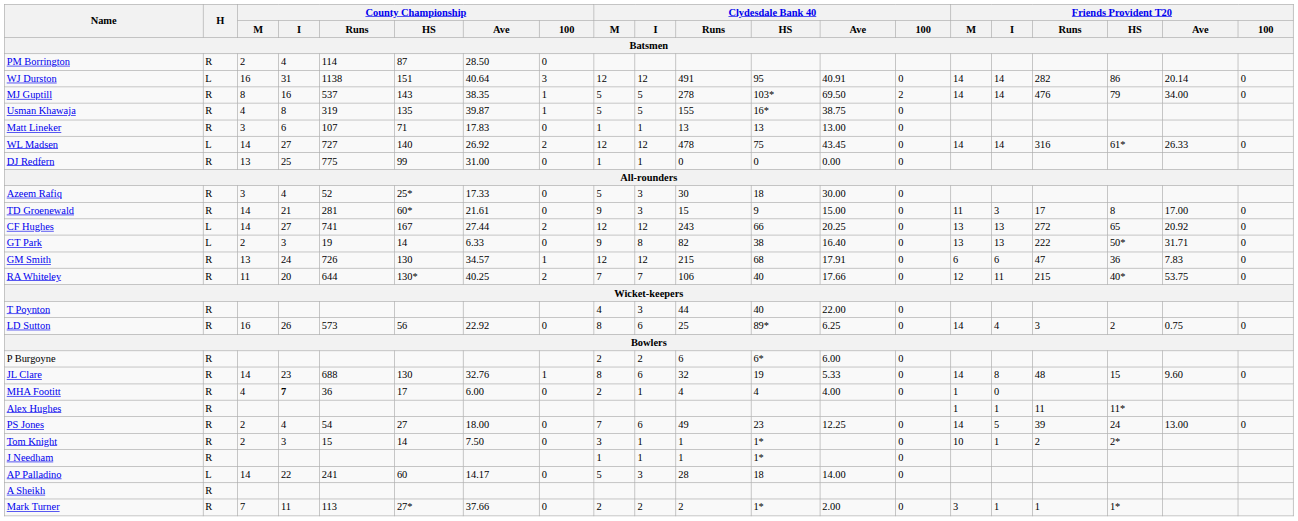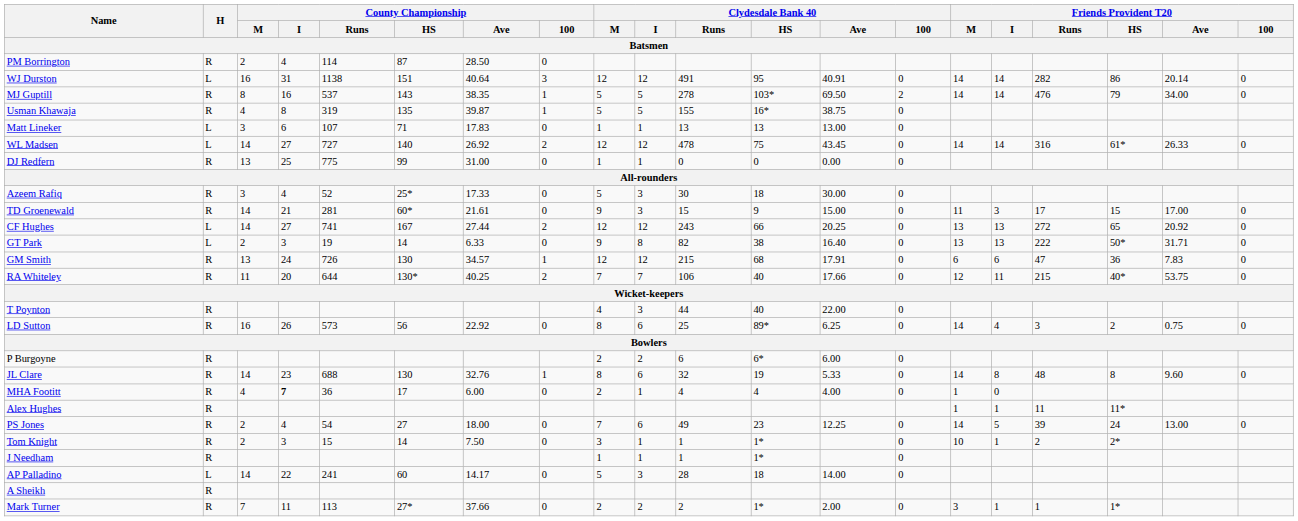 <table class="wikitable " width="100%">
 <tr bgcolor="#efefef">
 <th rowspan=2>Name</th>
 <th rowspan=2>H</th>
 <th colspan=6><a href='#'>County Championship</a></th>
 <th colspan=6><a href='#'>Clydesdale Bank 40</a></th>
 <th colspan=6><a href='#'>Friends Provident T20</a></th>
 </tr>
 <tr>
 <th>M</th>
 <th>I</th>
 <th>Runs</th>
 <th>HS</th>
 <th>Ave</th>
 <th>100</th>
 <th>M</th>
 <th>I</th>
 <th>Runs</th>
 <th>HS</th>
 <th>Ave</th>
 <th>100</th>
 <th>M</th>
 <th>I</th>
 <th>Runs</th>
 <th>HS</th>
 <th>Ave</th>
 <th>100</th>
 </tr>
 <tr>
 <th colspan="20">Batsmen</th>
 </tr>
 <tr>
 <td><a href='#'>PM Borrington</a></td>
 <td>R</td>
 <td>2</td>
 <td>4</td>
 <td>114</td>
 <td>87</td>
 <td>28.50</td>
 <td>0</td>
 <td></td>
 <td></td>
 <td></td>
 <td></td>
 <td></td>
 <td></td>
 <td></td>
 <td></td>
 <td></td>
 <td></td>
 <td></td>
 <td></td>
 </tr>
 <tr>
 <td><a href='#'>WJ Durston</a></td>
 <td>L</td>
 <td>16</td>
 <td>31</td>
 <td>1138</td>
 <td>151</td>
 <td>40.64</td>
 <td>3</td>
 <td>12</td>
 <td>12</td>
 <td>491</td>
 <td>95</td>
 <td>40.91</td>
 <td>0</td>
 <td>14</td>
 <td>14</td>
 <td>282</td>
 <td>86</td>
 <td>20.14</td>
 <td>0</td>
 </tr>
 <tr>
 <td><a href='#'>MJ Guptill</a></td>
 <td>R</td>
 <td>8</td>
 <td>16</td>
 <td>537</td>
 <td>143</td>
 <td>38.35</td>
 <td>1</td>
 <td>5</td>
 <td>5</td>
 <td>278</td>
 <td>103*</td>
 <td>69.50</td>
 <td>2</td>
 <td>14</td>
 <td>14</td>
 <td>476</td>
 <td>79</td>
 <td>34.00</td>
 <td>0</td>
 </tr>
 <tr>
 <td><a href='#'>Usman Khawaja</a></td>
 <td>R</td>
 <td>4</td>
 <td>8</td>
 <td>319</td>
 <td>135</td>
 <td>39.87</td>
 <td>1</td>
 <td>5</td>
 <td>5</td>
 <td>155</td>
 <td>16*</td>
 <td>38.75</td>
 <td>0</td>
 <td></td>
 <td></td>
 <td></td>
 <td></td>
 <td></td>
 <td></td>
 </tr>
 <tr>
 <td><a href='#'>Matt Lineker</a></td>
-<td>R</td>
+<td>L</td>
 <td>3</td>
 <td>6</td>
 <td>107</td>
 <td>71</td>
 <td>17.83</td>
 <td>0</td>
 <td>1</td>
 <td>1</td>
 <td>13</td>
 <td>13</td>
 <td>13.00</td>
 <td>0</td>
 <td></td>
 <td></td>
 <td></td>
 <td></td>
 <td></td>
 <td></td>
 </tr>
 <tr>
 <td><a href='#'>WL Madsen</a></td>
 <td>L</td>
 <td>14</td>
 <td>27</td>
 <td>727</td>
 <td>140</td>
 <td>26.92</td>
 <td>2</td>
 <td>12</td>
 <td>12</td>
 <td>478</td>
 <td>75</td>
 <td>43.45</td>
 <td>0</td>
 <td>14</td>
 <td>14</td>
 <td>316</td>
 <td>61*</td>
 <td>26.33</td>
 <td>0</td>
 </tr>
 <tr>
 <td><a href='#'>DJ Redfern</a></td>
 <td>R</td>
 <td>13</td>
 <td>25</td>
 <td>775</td>
 <td>99</td>
 <td>31.00</td>
 <td>0</td>
 <td>1</td>
 <td>1</td>
 <td>0</td>
 <td>0</td>
 <td>0.00</td>
 <td>0</td>
 <td></td>
 <td></td>
 <td></td>
 <td></td>
 <td></td>
 <td></td>
 </tr>
 <tr>
 <th colspan="20">All-rounders</th>
 </tr>
 <tr>
 <td><a href='#'>Azeem Rafiq</a></td>
 <td>R</td>
 <td>3</td>
 <td>4</td>
 <td>52</td>
 <td>25*</td>
 <td>17.33</td>
 <td>0</td>
 <td>5</td>
 <td>3</td>
 <td>30</td>
 <td>18</td>
 <td>30.00</td>
 <td>0</td>
 <td></td>
 <td></td>
 <td></td>
 <td></td>
 <td></td>
 <td></td>
 </tr>
 <tr>
 <td><a href='#'>TD Groenewald</a></td>
 <td>R</td>
 <td>14</td>
 <td>21</td>
 <td>281</td>
 <td>60*</td>
 <td>21.61</td>
 <td>0</td>
 <td>9</td>
 <td>3</td>
 <td>15</td>
 <td>9</td>
 <td>15.00</td>
 <td>0</td>
 <td>11</td>
 <td>3</td>
 <td>17</td>
-<td>8</td>
+<td>15</td>
 <td>17.00</td>
 <td>0</td>
 </tr>
 <tr>
 <td><a href='#'>CF Hughes</a></td>
 <td>L</td>
 <td>14</td>
 <td>27</td>
 <td>741</td>
 <td>167</td>
 <td>27.44</td>
 <td>2</td>
 <td>12</td>
 <td>12</td>
 <td>243</td>
 <td>66</td>
 <td>20.25</td>
 <td>0</td>
 <td>13</td>
 <td>13</td>
 <td>272</td>
 <td>65</td>
 <td>20.92</td>
 <td>0</td>
 </tr>
 <tr>
 <td><a href='#'>GT Park</a></td>
 <td>L</td>
 <td>2</td>
 <td>3</td>
 <td>19</td>
 <td>14</td>
 <td>6.33</td>
 <td>0</td>
 <td>9</td>
 <td>8</td>
 <td>82</td>
 <td>38</td>
 <td>16.40</td>
 <td>0</td>
 <td>13</td>
 <td>13</td>
 <td>222</td>
 <td>50*</td>
 <td>31.71</td>
 <td>0</td>
 </tr>
 <tr>
 <td><a href='#'>GM Smith</a></td>
 <td>R</td>
 <td>13</td>
 <td>24</td>
 <td>726</td>
 <td>130</td>
 <td>34.57</td>
 <td>1</td>
 <td>12</td>
 <td>12</td>
 <td>215</td>
 <td>68</td>
 <td>17.91</td>
 <td>0</td>
 <td>6</td>
 <td>6</td>
 <td>47</td>
 <td>36</td>
 <td>7.83</td>
 <td>0</td>
 </tr>
 <tr>
 <td><a href='#'>RA Whiteley</a></td>
 <td>R</td>
 <td>11</td>
 <td>20</td>
 <td>644</td>
 <td>130*</td>
 <td>40.25</td>
 <td>2</td>
 <td>7</td>
 <td>7</td>
 <td>106</td>
 <td>40</td>
 <td>17.66</td>
 <td>0</td>
 <td>12</td>
 <td>11</td>
 <td>215</td>
 <td>40*</td>
 <td>53.75</td>
 <td>0</td>
 </tr>
 <tr>
 <th colspan="20">Wicket-keepers</th>
 </tr>
 <tr>
 <td><a href='#'>T Poynton</a></td>
 <td>R</td>
 <td></td>
 <td></td>
 <td></td>
 <td></td>
 <td></td>
 <td></td>
 <td>4</td>
 <td>3</td>
 <td>44</td>
 <td>40</td>
 <td>22.00</td>
 <td>0</td>
 <td></td>
 <td></td>
 <td></td>
 <td></td>
 <td></td>
 <td></td>
 </tr>
 <tr>
 <td><a href='#'>LD Sutton</a></td>
 <td>R</td>
 <td>16</td>
 <td>26</td>
 <td>573</td>
 <td>56</td>
 <td>22.92</td>
 <td>0</td>
 <td>8</td>
 <td>6</td>
 <td>25</td>
 <td>89*</td>
 <td>6.25</td>
 <td>0</td>
 <td>14</td>
 <td>4</td>
 <td>3</td>
 <td>2</td>
 <td>0.75</td>
 <td>0</td>
 </tr>
 <tr>
 <th colspan="20">Bowlers</th>
 </tr>
 <tr>
 <td>P Burgoyne</td>
 <td>R</td>
 <td></td>
 <td></td>
 <td></td>
 <td></td>
 <td></td>
 <td></td>
 <td>2</td>
 <td>2</td>
 <td>6</td>
 <td>6*</td>
 <td>6.00</td>
 <td>0</td>
 <td></td>
 <td></td>
 <td></td>
 <td></td>
 <td></td>
 <td></td>
 </tr>
 <tr>
 <td><a href='#'>JL Clare</a></td>
 <td>R</td>
 <td>14</td>
 <td>23</td>
 <td>688</td>
 <td>130</td>
 <td>32.76</td>
 <td>1</td>
 <td>8</td>
 <td>6</td>
 <td>32</td>
 <td>19</td>
 <td>5.33</td>
 <td>0</td>
 <td>14</td>
 <td>8</td>
 <td>48</td>
-<td>15</td>
+<td>8</td>
 <td>9.60</td>
 <td>0</td>
 </tr>
 <tr>
 <td><a href='#'>MHA Footitt</a></td>
 <td>R</td>
 <td>4</td>
 <td><strong>7</strong></td>
 <td>36</td>
 <td>17</td>
 <td>6.00</td>
 <td>0</td>
 <td>2</td>
 <td>1</td>
 <td>4</td>
 <td>4</td>
 <td>4.00</td>
 <td>0</td>
 <td>1</td>
 <td>0</td>
 <td></td>
 <td></td>
 <td></td>
 <td></td>
 </tr>
 <tr>
 <td><a href='#'>Alex Hughes</a></td>
 <td>R</td>
 <td></td>
 <td></td>
 <td></td>
 <td></td>
 <td></td>
 <td></td>
 <td></td>
 <td></td>
 <td></td>
 <td></td>
 <td></td>
 <td></td>
 <td>1</td>
 <td>1</td>
 <td>11</td>
 <td>11*</td>
 <td></td>
 <td></td>
 </tr>
 <tr>
 <td><a href='#'>PS Jones</a></td>
 <td>R</td>
 <td>2</td>
 <td>4</td>
 <td>54</td>
 <td>27</td>
 <td>18.00</td>
 <td>0</td>
 <td>7</td>
 <td>6</td>
 <td>49</td>
 <td>23</td>
 <td>12.25</td>
 <td>0</td>
 <td>14</td>
 <td>5</td>
 <td>39</td>
 <td>24</td>
 <td>13.00</td>
 <td>0</td>
 </tr>
 <tr>
 <td><a href='#'>Tom Knight</a></td>
 <td>R</td>
 <td>2</td>
 <td>3</td>
 <td>15</td>
 <td>14</td>
 <td>7.50</td>
 <td>0</td>
 <td>3</td>
 <td>1</td>
 <td>1</td>
 <td>1*</td>
 <td></td>
 <td>0</td>
 <td>10</td>
 <td>1</td>
 <td>2</td>
 <td>2*</td>
 <td></td>
 <td></td>
 </tr>
 <tr>
 <td><a href='#'>J Needham</a></td>
 <td>R</td>
 <td></td>
 <td></td>
 <td></td>
 <td></td>
 <td></td>
 <td></td>
 <td>1</td>
 <td>1</td>
 <td>1</td>
 <td>1*</td>
 <td></td>
 <td>0</td>
 <td></td>
 <td></td>
 <td></td>
 <td></td>
 <td></td>
 <td></td>
 </tr>
 <tr>
 <td><a href='#'>AP Palladino</a></td>
 <td>L</td>
 <td>14</td>
 <td>22</td>
 <td>241</td>
 <td>60</td>
 <td>14.17</td>
 <td>0</td>
 <td>5</td>
 <td>3</td>
 <td>28</td>
 <td>18</td>
 <td>14.00</td>
 <td>0</td>
 <td></td>
 <td></td>
 <td></td>
 <td></td>
 <td></td>
 <td></td>
 </tr>
 <tr>
 <td><a href='#'>A Sheikh</a></td>
 <td>R</td>
 <td></td>
 <td></td>
 <td></td>
 <td></td>
 <td></td>
 <td></td>
 <td></td>
 <td></td>
 <td></td>
 <td></td>
 <td></td>
 <td></td>
 <td></td>
 <td></td>
 <td></td>
 <td></td>
 <td></td>
 <td></td>
 </tr>
 <tr>
 <td><a href='#'>Mark Turner</a></td>
 <td>R</td>
 <td>7</td>
 <td>11</td>
 <td>113</td>
 <td>27*</td>
 <td>37.66</td>
 <td>0</td>
 <td>2</td>
 <td>2</td>
 <td>2</td>
 <td>1*</td>
 <td>2.00</td>
 <td>0</td>
 <td>3</td>
 <td>1</td>
 <td>1</td>
 <td>1*</td>
 <td></td>
 <td></td>
 </tr>
 </table>
